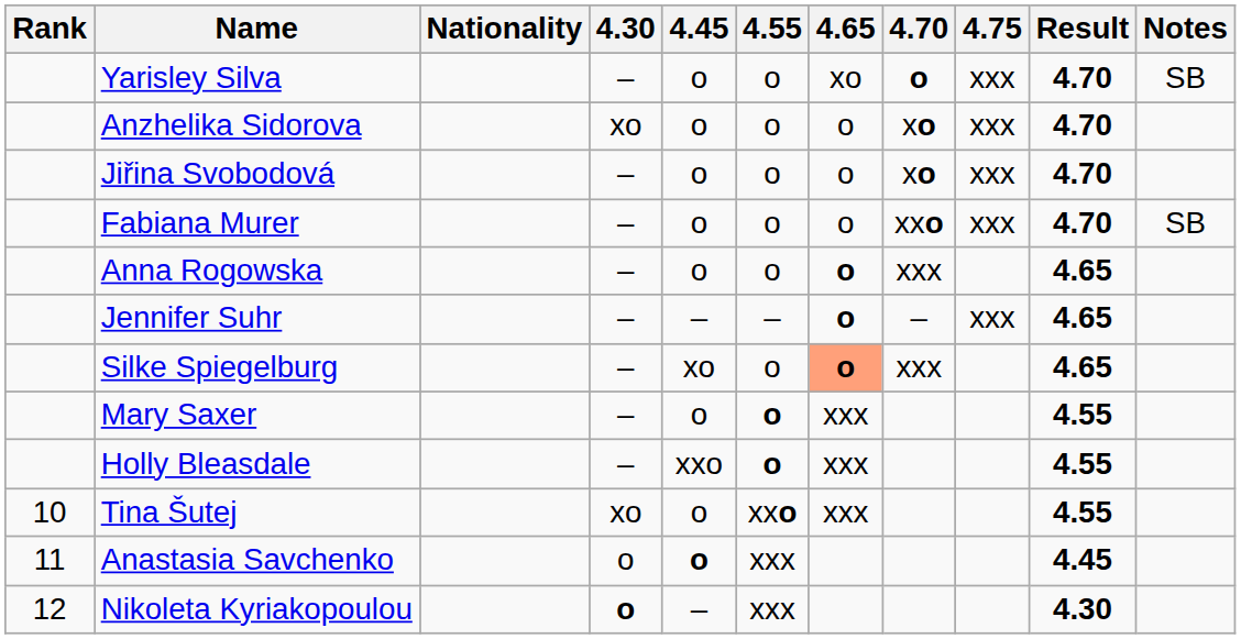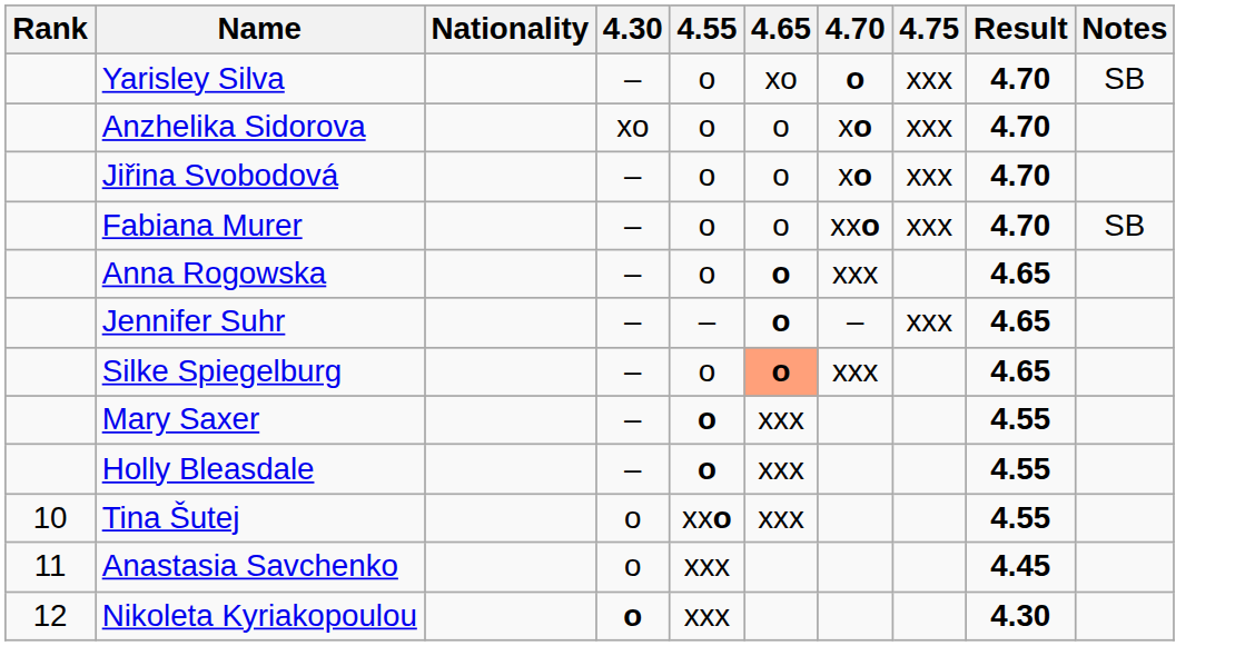 <table class="wikitable sortable" style="text-align:center">
 <tr>
 <th>Rank</th>
 <th>Name</th>
 <th>Nationality</th>
 <th>4.30</th>
-<th>4.45</th>
 <th>4.55</th>
 <th>4.65</th>
 <th>4.70</th>
 <th>4.75</th>
 <th>Result</th>
 <th>Notes</th>
 </tr>
 <tr>
 <td></td>
 <td align=left><a href='#'>Yarisley Silva</a></td>
 <td align=left></td>
 <td>–</td>
-<td>o</td>
 <td>o</td>
 <td>xo</td>
 <td><strong>o</strong></td>
 <td>xxx</td>
 <td><strong>4.70</strong></td>
 <td>SB</td>
 </tr>
 <tr>
 <td></td>
 <td align=left><a href='#'>Anzhelika Sidorova</a></td>
 <td align=left></td>
 <td>xo</td>
 <td>o</td>
 <td>o</td>
-<td>o</td>
 <td>x<strong>o</strong></td>
 <td>xxx</td>
 <td><strong>4.70</strong></td>
 <td></td>
 </tr>
 <tr>
 <td></td>
 <td align=left><a href='#'>Jiřina Svobodová</a></td>
 <td align=left></td>
 <td>–</td>
-<td>o</td>
 <td>o</td>
 <td>o</td>
 <td>x<strong>o</strong></td>
 <td>xxx</td>
 <td><strong>4.70</strong></td>
 <td></td>
 </tr>
 <tr>
 <td></td>
 <td align=left><a href='#'>Fabiana Murer</a></td>
 <td align=left></td>
 <td>–</td>
 <td>o</td>
 <td>o</td>
-<td>o</td>
 <td>xx<strong>o</strong></td>
 <td>xxx</td>
 <td><strong>4.70</strong></td>
 <td>SB</td>
 </tr>
 <tr>
 <td></td>
 <td align=left><a href='#'>Anna Rogowska</a></td>
 <td align=left></td>
 <td>–</td>
-<td>o</td>
 <td>o</td>
 <td><strong>o</strong></td>
 <td>xxx</td>
 <td></td>
 <td><strong>4.65</strong></td>
 <td></td>
 </tr>
 <tr>
 <td></td>
 <td align=left><a href='#'>Jennifer Suhr</a></td>
 <td align=left></td>
 <td>–</td>
 <td>–</td>
-<td>–</td>
 <td><strong>o</strong></td>
 <td>–</td>
 <td>xxx</td>
 <td><strong>4.65</strong></td>
 <td></td>
 </tr>
 <tr>
 <td></td>
 <td align=left><a href='#'>Silke Spiegelburg</a></td>
 <td align=left></td>
 <td>–</td>
-<td>xo</td>
 <td>o</td>
 <td style="background: lightsalmon;"><strong>o</strong></td>
 <td>xxx</td>
 <td></td>
 <td><strong>4.65</strong></td>
 <td></td>
 </tr>
 <tr>
 <td></td>
 <td align=left><a href='#'>Mary Saxer</a></td>
 <td align=left></td>
 <td>–</td>
-<td>o</td>
 <td><strong>o</strong></td>
 <td>xxx</td>
 <td></td>
 <td></td>
 <td><strong>4.55</strong></td>
 <td></td>
 </tr>
 <tr>
 <td></td>
 <td align=left><a href='#'>Holly Bleasdale</a></td>
 <td align=left></td>
 <td>–</td>
-<td>xxo</td>
 <td><strong>o</strong></td>
 <td>xxx</td>
 <td></td>
 <td></td>
 <td><strong>4.55</strong></td>
 <td></td>
 </tr>
 <tr>
 <td>10</td>
 <td align=left><a href='#'>Tina Šutej</a></td>
 <td align=left></td>
-<td>xo</td>
 <td>o</td>
 <td>xx<strong>o</strong></td>
 <td>xxx</td>
 <td></td>
 <td></td>
 <td><strong>4.55</strong></td>
 <td></td>
 </tr>
 <tr>
 <td>11</td>
 <td align=left><a href='#'>Anastasia Savchenko</a></td>
 <td align=left></td>
 <td>o</td>
-<td><strong>o</strong></td>
 <td>xxx</td>
 <td></td>
 <td></td>
 <td></td>
 <td><strong>4.45</strong></td>
 <td></td>
 </tr>
 <tr>
 <td>12</td>
 <td align=left><a href='#'>Nikoleta Kyriakopoulou</a></td>
 <td align=left></td>
 <td><strong>o</strong></td>
-<td>–</td>
 <td>xxx</td>
 <td></td>
 <td></td>
 <td></td>
 <td><strong>4.30</strong></td>
 <td></td>
 </tr>
 </table>
